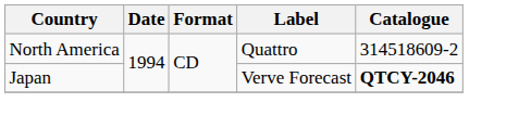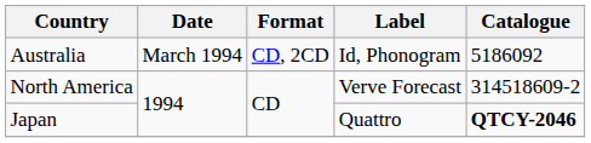 <table class="wikitable plainrowheaders">
 <tr>
 <th scope="col">Country</th>
 <th scope="col">Date</th>
 <th scope="col">Format</th>
 <th scope="col">Label</th>
 <th scope="col">Catalogue</th>
 </tr>
 <tr>
+<td>Australia</td>
+<td>March 1994</td>
+<td><a href='#'>CD</a>, 2CD</td>
+<td>Id, Phonogram</td>
+<td>5186092</td>
+</tr>
+<tr>
 <td>North America</td>
 <td rowspan="2">1994</td>
 <td rowspan="2">CD</td>
-<td>Quattro</td>
+<td>Verve Forecast</td>
 <td>314518609-2</td>
 </tr>
 <tr>
 <td>Japan</td>
-<td>Verve Forecast</td>
+<td>Quattro</td>
 <td><strong>QTCY-2046</strong></td>
 </tr>
 <tr>
 </tr>
 </table>
